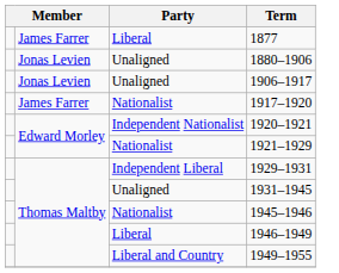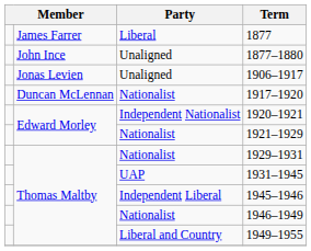 <table class="wikitable">
 <tr>
 <th colspan="2">Member</th>
 <th>Party</th>
 <th>Term</th>
 </tr>
 <tr>
 <td> </td>
 <td><a href='#'>James Farrer</a></td>
 <td><a href='#'>Liberal</a></td>
 <td>1877</td>
 </tr>
 <tr>
 <td> </td>
-<td><a href='#'>Jonas Levien</a></td>
+<td><a href='#'>John Ince</a></td>
 <td>Unaligned</td>
-<td>1880–1906</td>
+<td>1877–1880</td>
 </tr>
 <tr>
 <td> </td>
 <td><a href='#'>Jonas Levien</a></td>
 <td>Unaligned</td>
 <td>1906–1917</td>
 </tr>
 <tr>
 <td> </td>
-<td><a href='#'>James Farrer</a></td>
+<td><a href='#'>Duncan McLennan</a></td>
 <td><a href='#'>Nationalist</a></td>
 <td>1917–1920</td>
 </tr>
 <tr>
 <td> </td>
 <td rowspan="2"><a href='#'>Edward Morley</a></td>
 <td><a href='#'>Independent</a> <a href='#'>Nationalist</a></td>
 <td>1920–1921</td>
 </tr>
 <tr>
 <td> </td>
 <td><a href='#'>Nationalist</a></td>
 <td>1921–1929</td>
 </tr>
 <tr>
 <td> </td>
 <td rowspan="5"><a href='#'>Thomas Maltby</a></td>
-<td><a href='#'>Independent</a> <a href='#'>Liberal</a></td>
+<td><a href='#'>Nationalist</a></td>
 <td>1929–1931</td>
 </tr>
 <tr>
 <td> </td>
-<td>Unaligned</td>
+<td><a href='#'>UAP</a></td>
 <td>1931–1945</td>
 </tr>
 <tr>
 <td> </td>
-<td><a href='#'>Nationalist</a></td>
+<td><a href='#'>Independent</a> <a href='#'>Liberal</a></td>
 <td>1945–1946</td>
 </tr>
 <tr>
 <td> </td>
-<td><a href='#'>Liberal</a></td>
+<td><a href='#'>Nationalist</a></td>
 <td>1946–1949</td>
 </tr>
 <tr>
 <td> </td>
 <td><a href='#'>Liberal and Country</a></td>
 <td>1949–1955</td>
 </tr>
 <tr>
 </tr>
 </table>
